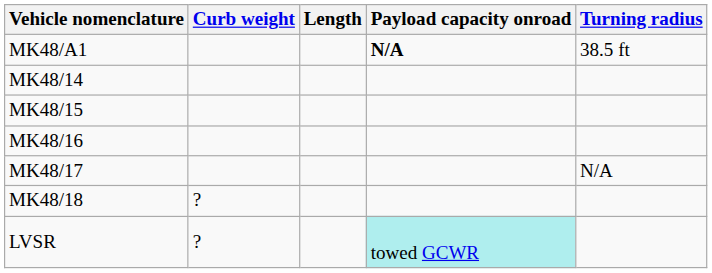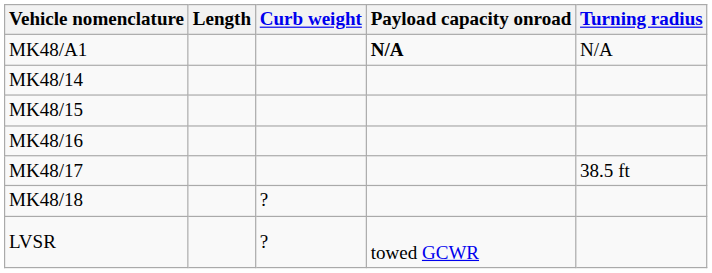 <table class="wikitable">
 <tr>
 <th>Vehicle nomenclature</th>
+<th>Length</th>
 <th><a href='#'>Curb weight</a></th>
-<th>Length</th>
 <th>Payload capacity onroad<br> </th>
 <th><a href='#'>Turning radius</a></th>
 </tr>
 <tr>
 <td>MK48/A1</td>
 <td></td>
 <td></td>
 <td><strong>N/A</strong></td>
-<td>38.5 ft</td>
+<td>N/A</td>
 </tr>
 <tr>
 <td>MK48/14</td>
 <td></td>
 <td></td>
 <td> <br>  </td>
 <td></td>
 </tr>
 <tr>
 <td>MK48/15</td>
 <td></td>
 <td></td>
 <td></td>
 <td></td>
 </tr>
 <tr>
 <td>MK48/16</td>
 <td></td>
 <td></td>
 <td></td>
 <td></td>
 </tr>
 <tr>
 <td>MK48/17</td>
 <td></td>
 <td></td>
 <td> <br>  </td>
-<td>N/A</td>
+<td>38.5 ft</td>
 </tr>
 <tr>
 <td>MK48/18</td>
+<td></td>
 <td>?</td>
-<td></td>
 <td> <br>  </td>
 <td></td>
 </tr>
 <tr>
 <td>LVSR</td>
+<td></td>
 <td>?</td>
-<td></td>
-<td style="background: paleturquoise;"> <br> towed <a href='#'>GCWR</a></td>
+<td> <br> towed <a href='#'>GCWR</a></td>
 <td></td>
 </tr>
 </table>
